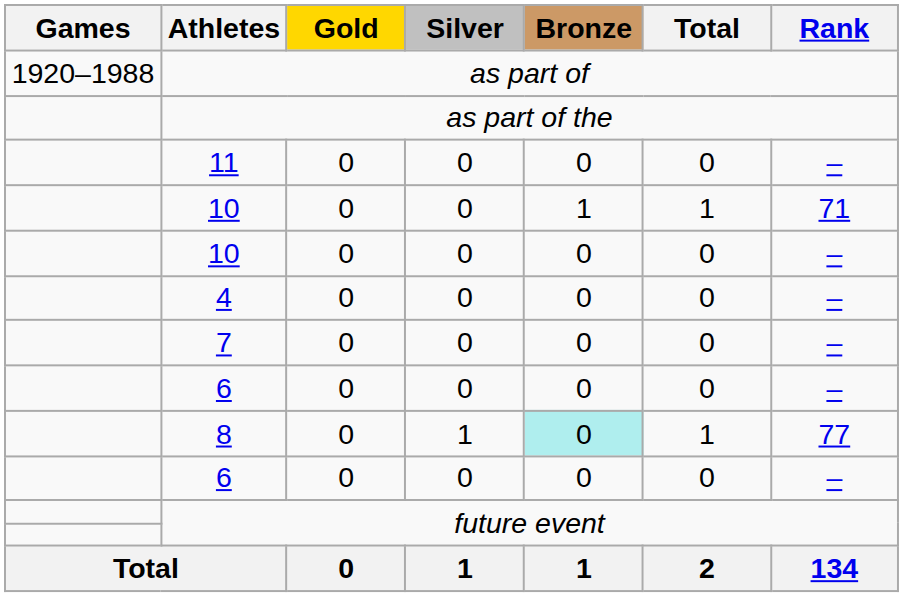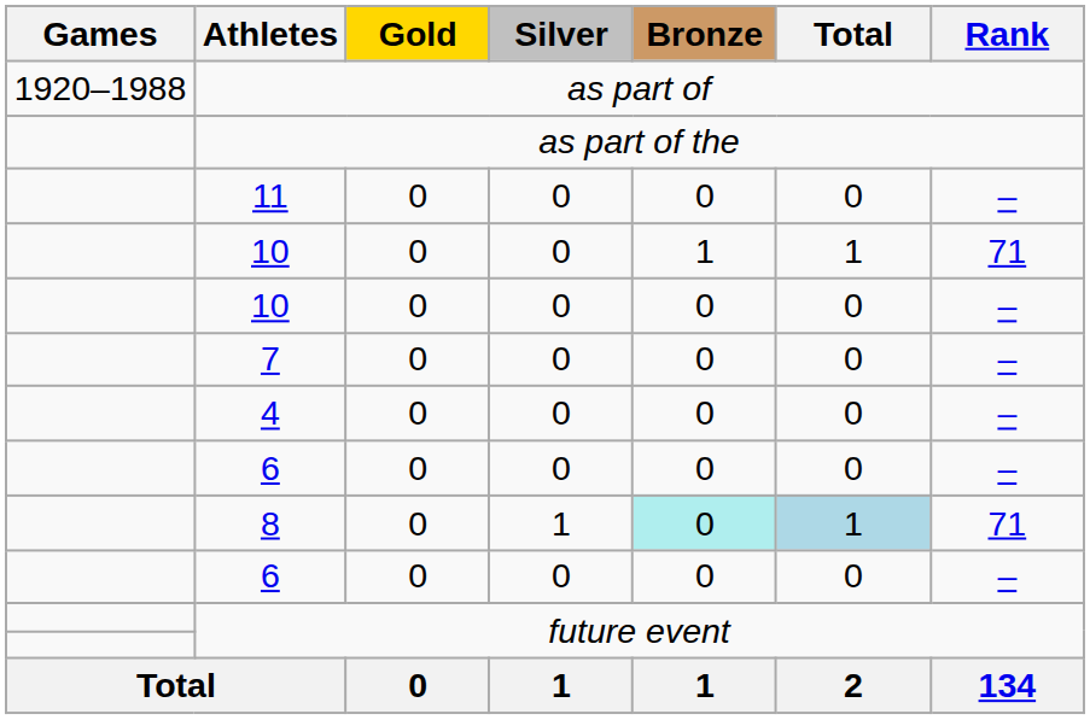 <table class="wikitable" style="text-align:center; font-size:90%;">
 <tr>
 <th>Games</th>
 <th>Athletes</th>
 <td style="background:gold; width:3.7em; font-weight:bold;">Gold</td>
 <td style="background:silver; width:3.7em; font-weight:bold;">Silver</td>
 <td style="background:#cc9966; width:3.7em; font-weight:bold;">Bronze</td>
 <th style="width:4em; font-weight:bold;">Total</th>
 <th style="width:4em; font-weight:bold;"><a href='#'>Rank</a></th>
 </tr>
 <tr>
 <td align=left>1920–1988</td>
 <td colspan=6><em>as part of </em></td>
 </tr>
 <tr>
 <td align=left></td>
 <td colspan=6><em>as part of the </em></td>
 </tr>
 <tr>
 <td align=left></td>
 <td><a href='#'>11</a></td>
 <td>0</td>
 <td>0</td>
 <td>0</td>
 <td>0</td>
 <td><a href='#'>–</a></td>
 </tr>
 <tr>
 <td align=left></td>
 <td><a href='#'>10</a></td>
 <td>0</td>
 <td>0</td>
 <td>1</td>
 <td>1</td>
 <td><a href='#'>71</a></td>
 </tr>
 <tr>
 <td align=left></td>
 <td><a href='#'>10</a></td>
 <td>0</td>
 <td>0</td>
 <td>0</td>
 <td>0</td>
 <td><a href='#'>–</a></td>
 </tr>
 <tr>
 <td align=left></td>
-<td><a href='#'>4</a></td>
+<td><a href='#'>7</a></td>
 <td>0</td>
 <td>0</td>
 <td>0</td>
 <td>0</td>
 <td><a href='#'>–</a></td>
 </tr>
 <tr>
 <td align=left></td>
-<td><a href='#'>7</a></td>
+<td><a href='#'>4</a></td>
 <td>0</td>
 <td>0</td>
 <td>0</td>
 <td>0</td>
 <td><a href='#'>–</a></td>
 </tr>
 <tr>
 <td align=left></td>
 <td><a href='#'>6</a></td>
 <td>0</td>
 <td>0</td>
 <td>0</td>
 <td>0</td>
 <td><a href='#'>–</a></td>
 </tr>
 <tr>
 <td align=left></td>
 <td><a href='#'>8</a></td>
 <td>0</td>
 <td>1</td>
 <td style="background: paleturquoise;">0</td>
-<td>1</td>
-<td><a href='#'>77</a></td>
+<td style="background: lightblue;">1</td>
+<td><a href='#'>71</a></td>
 </tr>
 <tr>
 <td align=left></td>
 <td><a href='#'>6</a></td>
 <td>0</td>
 <td>0</td>
 <td>0</td>
 <td>0</td>
 <td><a href='#'>–</a></td>
 </tr>
 <tr>
 <td align=left></td>
 <td colspan=6; rowspan=2><em>future event</em></td>
 </tr>
 <tr>
 <td align=left></td>
 </tr>
 <tr>
 <th colspan=2>Total</th>
 <th>0</th>
 <th>1</th>
 <th>1</th>
 <th>2</th>
 <th><a href='#'>134</a></th>
 </tr>
 </table>
